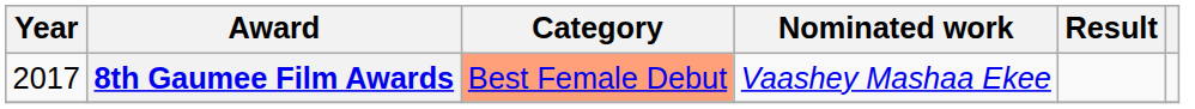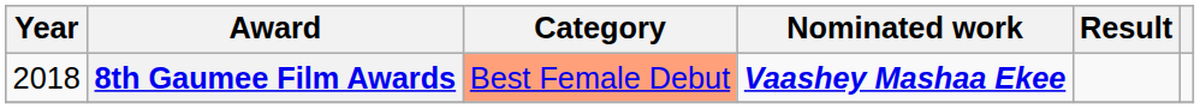 <table class="wikitable plainrowheaders sortable">
 <tr>
 <th scope="col">Year</th>
 <th scope="col">Award</th>
 <th scope="col">Category</th>
 <th scope="col">Nominated work</th>
 <th scope="col">Result</th>
 <th scope="col" class="unsortable"></th>
 </tr>
 <tr>
-<td>2017</td>
+<td>2018</td>
 <th scope="row"><a href='#'>8th Gaumee Film Awards</a></th>
 <td style="background: lightsalmon;"><a href='#'>Best Female Debut</a></td>
-<td><em><a href='#'>Vaashey Mashaa Ekee</a></em></td>
+<td><strong><em><a href='#'>Vaashey Mashaa Ekee</a></em></strong></td>
 <td></td>
 <td style="text-align:center;"></td>
 </tr>
 <tr>
 </tr>
 </table>
